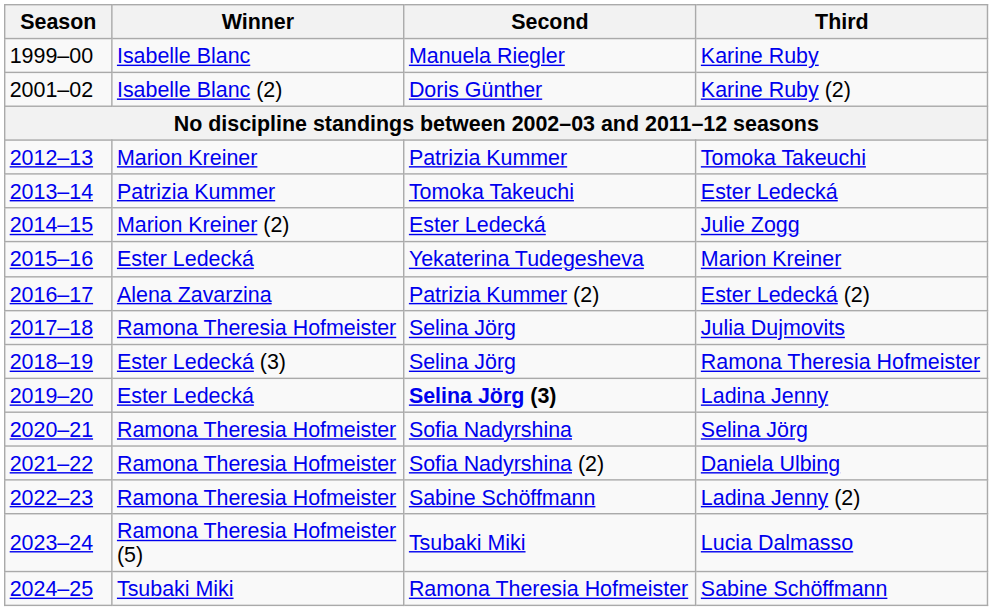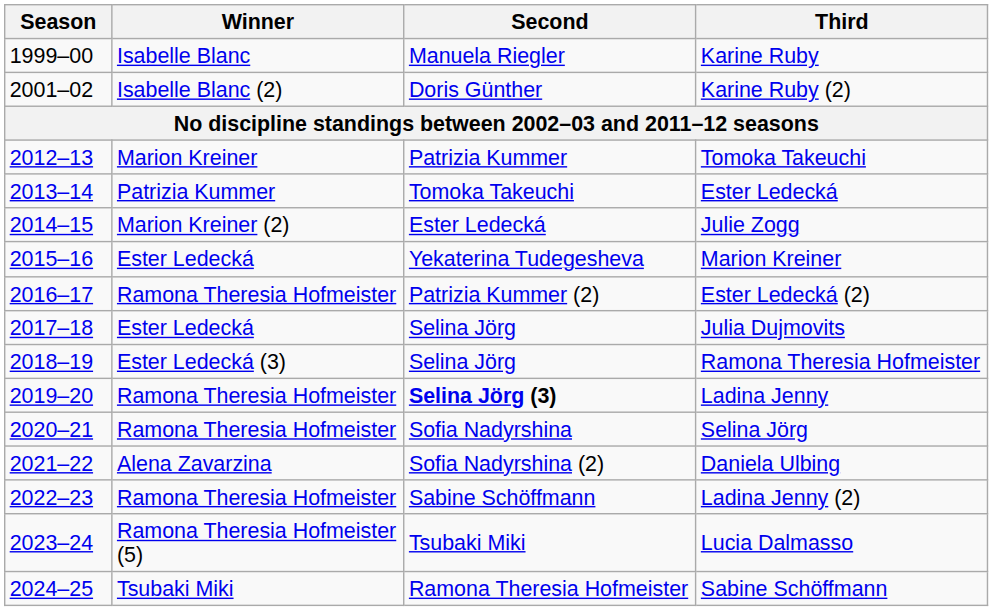 <table class="wikitable" style="font-size:95%;">
 <tr>
 <th width="69">Season</th>
 <th width="200">Winner</th>
 <th width="200">Second</th>
 <th width="200">Third</th>
 </tr>
 <tr>
 <td>1999–00</td>
 <td> <a href='#'>Isabelle Blanc</a></td>
 <td> <a href='#'>Manuela Riegler</a></td>
 <td> <a href='#'>Karine Ruby</a></td>
 </tr>
 <tr>
 <td>2001–02</td>
 <td> <a href='#'>Isabelle Blanc</a> (2)</td>
 <td> <a href='#'>Doris Günther</a></td>
 <td> <a href='#'>Karine Ruby</a> (2)</td>
 </tr>
 <tr>
 <th colspan=4>No discipline standings between 2002–03 and 2011–12 seasons</th>
 </tr>
 <tr>
 <td><a href='#'>2012–13</a></td>
 <td> <a href='#'>Marion Kreiner</a></td>
 <td> <a href='#'>Patrizia Kummer</a></td>
 <td> <a href='#'>Tomoka Takeuchi</a></td>
 </tr>
 <tr>
 <td><a href='#'>2013–14</a></td>
 <td> <a href='#'>Patrizia Kummer</a></td>
 <td> <a href='#'>Tomoka Takeuchi</a></td>
 <td> <a href='#'>Ester Ledecká</a></td>
 </tr>
 <tr>
 <td><a href='#'>2014–15</a></td>
 <td> <a href='#'>Marion Kreiner</a> (2)</td>
 <td> <a href='#'>Ester Ledecká</a></td>
 <td> <a href='#'>Julie Zogg</a></td>
 </tr>
 <tr>
 <td><a href='#'>2015–16</a></td>
 <td> <a href='#'>Ester Ledecká</a></td>
 <td> <a href='#'>Yekaterina Tudegesheva</a></td>
 <td> <a href='#'>Marion Kreiner</a></td>
 </tr>
 <tr>
 <td><a href='#'>2016–17</a></td>
-<td> <a href='#'>Alena Zavarzina</a></td>
+<td> <a href='#'>Ramona Theresia Hofmeister</a></td>
 <td> <a href='#'>Patrizia Kummer</a> (2)</td>
 <td> <a href='#'>Ester Ledecká</a> (2)</td>
 </tr>
 <tr>
 <td><a href='#'>2017–18</a></td>
-<td> <a href='#'>Ramona Theresia Hofmeister</a></td>
+<td> <a href='#'>Ester Ledecká</a></td>
 <td> <a href='#'>Selina Jörg</a></td>
 <td> <a href='#'>Julia Dujmovits</a></td>
 </tr>
 <tr>
 <td><a href='#'>2018–19</a></td>
 <td> <a href='#'>Ester Ledecká</a> (3)</td>
 <td> <a href='#'>Selina Jörg</a></td>
 <td> <a href='#'>Ramona Theresia Hofmeister</a></td>
 </tr>
 <tr>
 <td><a href='#'>2019–20</a></td>
-<td> <a href='#'>Ester Ledecká</a></td>
+<td> <a href='#'>Ramona Theresia Hofmeister</a></td>
 <td><strong> <a href='#'>Selina Jörg</a> (3)</strong></td>
 <td> <a href='#'>Ladina Jenny</a></td>
 </tr>
 <tr>
 <td><a href='#'>2020–21</a></td>
 <td> <a href='#'>Ramona Theresia Hofmeister</a></td>
 <td> <a href='#'>Sofia Nadyrshina</a></td>
 <td> <a href='#'>Selina Jörg</a></td>
 </tr>
 <tr>
 <td><a href='#'>2021–22</a></td>
-<td> <a href='#'>Ramona Theresia Hofmeister</a></td>
+<td> <a href='#'>Alena Zavarzina</a></td>
 <td> <a href='#'>Sofia Nadyrshina</a> (2)</td>
 <td> <a href='#'>Daniela Ulbing</a></td>
 </tr>
 <tr>
 <td><a href='#'>2022–23</a></td>
 <td> <a href='#'>Ramona Theresia Hofmeister</a></td>
 <td> <a href='#'>Sabine Schöffmann</a></td>
 <td> <a href='#'>Ladina Jenny</a> (2)</td>
 </tr>
 <tr>
 <td><a href='#'>2023–24</a></td>
 <td> <a href='#'>Ramona Theresia Hofmeister</a> (5)</td>
 <td> <a href='#'>Tsubaki Miki</a></td>
 <td> <a href='#'>Lucia Dalmasso</a></td>
 </tr>
 <tr>
 <td><a href='#'>2024–25</a></td>
 <td> <a href='#'>Tsubaki Miki</a></td>
 <td> <a href='#'>Ramona Theresia Hofmeister</a></td>
 <td> <a href='#'>Sabine Schöffmann</a></td>
 </tr>
 </table>
